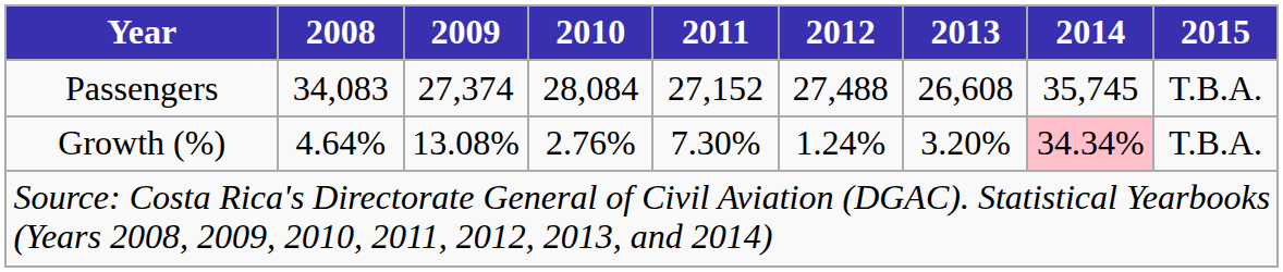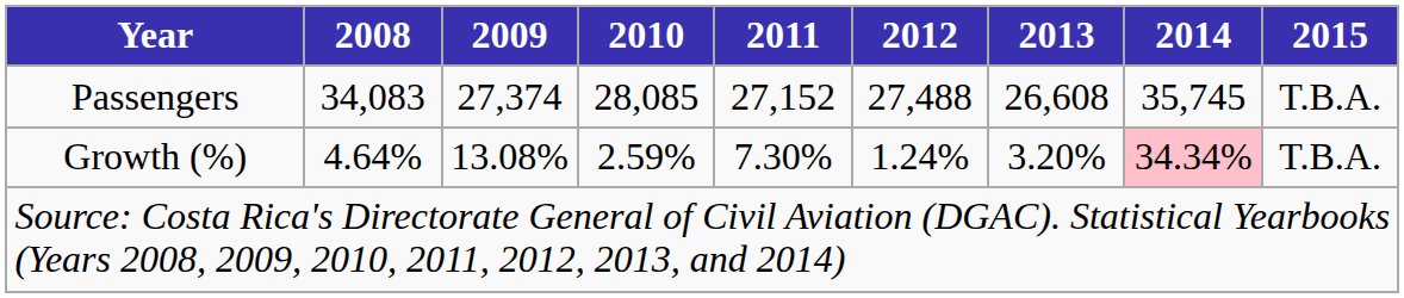 <table class="sortable wikitable toccolours" style="text-align:center">
 <tr>
 <th style="background:#3830AE;color:white">Year</th>
 <th style="background:#3830AE;color:white; width:50px">2008</th>
 <th style="background:#3830AE;color:white; width:50px">2009</th>
 <th style="background:#3830AE;color:white; width:50px">2010</th>
 <th style="background:#3830AE;color:white; width:50px">2011</th>
 <th style="background:#3830AE;color:white; width:50px">2012</th>
 <th style="background:#3830AE;color:white; width:50px">2013</th>
 <th style="background:#3830AE;color:white; width:50px">2014</th>
 <th style="background:#3830AE;color:white; width:50px">2015</th>
 </tr>
 <tr>
 <td>Passengers</td>
 <td>34,083</td>
 <td>27,374</td>
-<td>28,084</td>
+<td>28,085</td>
 <td>27,152</td>
 <td>27,488</td>
 <td>26,608</td>
 <td>35,745</td>
 <td>T.B.A.</td>
 </tr>
 <tr>
 <td>Growth (%)</td>
 <td> 4.64%</td>
 <td> 13.08%</td>
-<td> 2.76%</td>
+<td> 2.59%</td>
 <td> 7.30%</td>
 <td> 1.24%</td>
 <td> 3.20%</td>
 <td style="background: pink;"> 34.34%</td>
 <td>T.B.A.</td>
 </tr>
 <tr>
 <td colspan="9" style="text-align:left;"><em>Source: Costa Rica's Directorate General of Civil Aviation (DGAC). Statistical Yearbooks<br>(Years 2008, 2009, 2010, 2011, 2012, 2013, and 2014)</em></td>
 </tr>
 </table>
